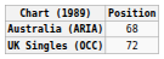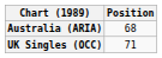 <table class="wikitable plainrowheaders" style="text-align:center">
 <tr>
 <th>Chart (1989)</th>
 <th>Position</th>
 </tr>
 <tr>
 <th scope="row">Australia (ARIA)</th>
 <td>68</td>
 </tr>
 <tr>
 <th scope="row">UK Singles (OCC)</th>
-<td>72</td>
+<td>71</td>
 </tr>
 </table>
